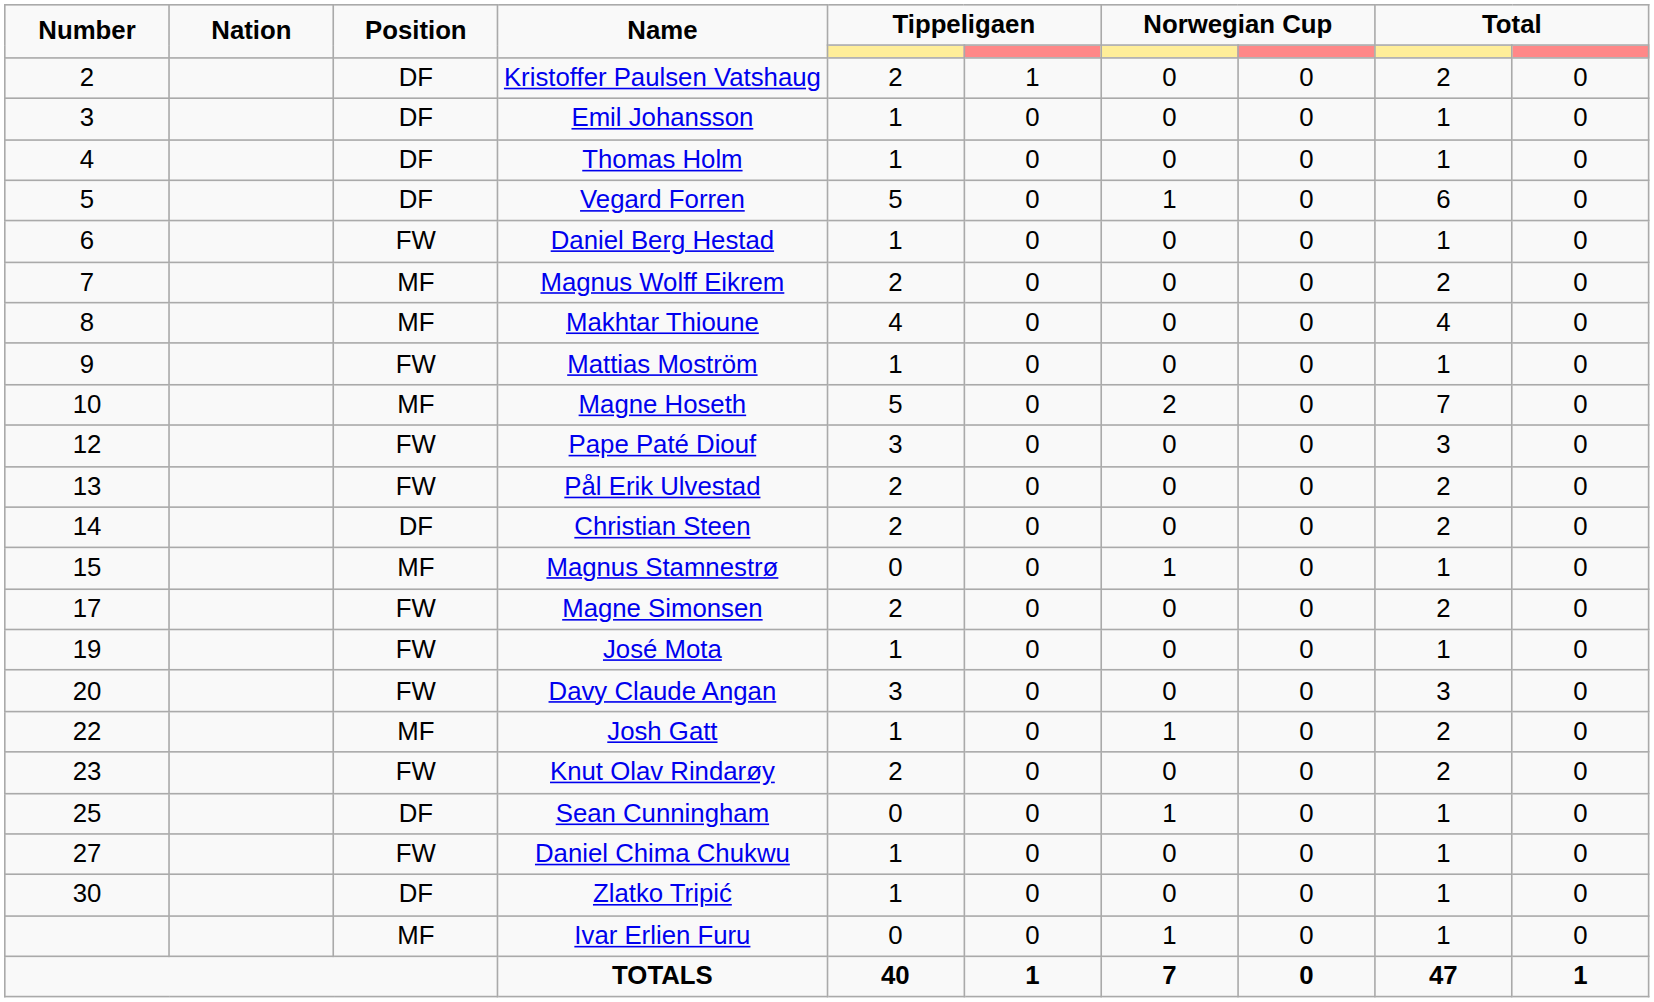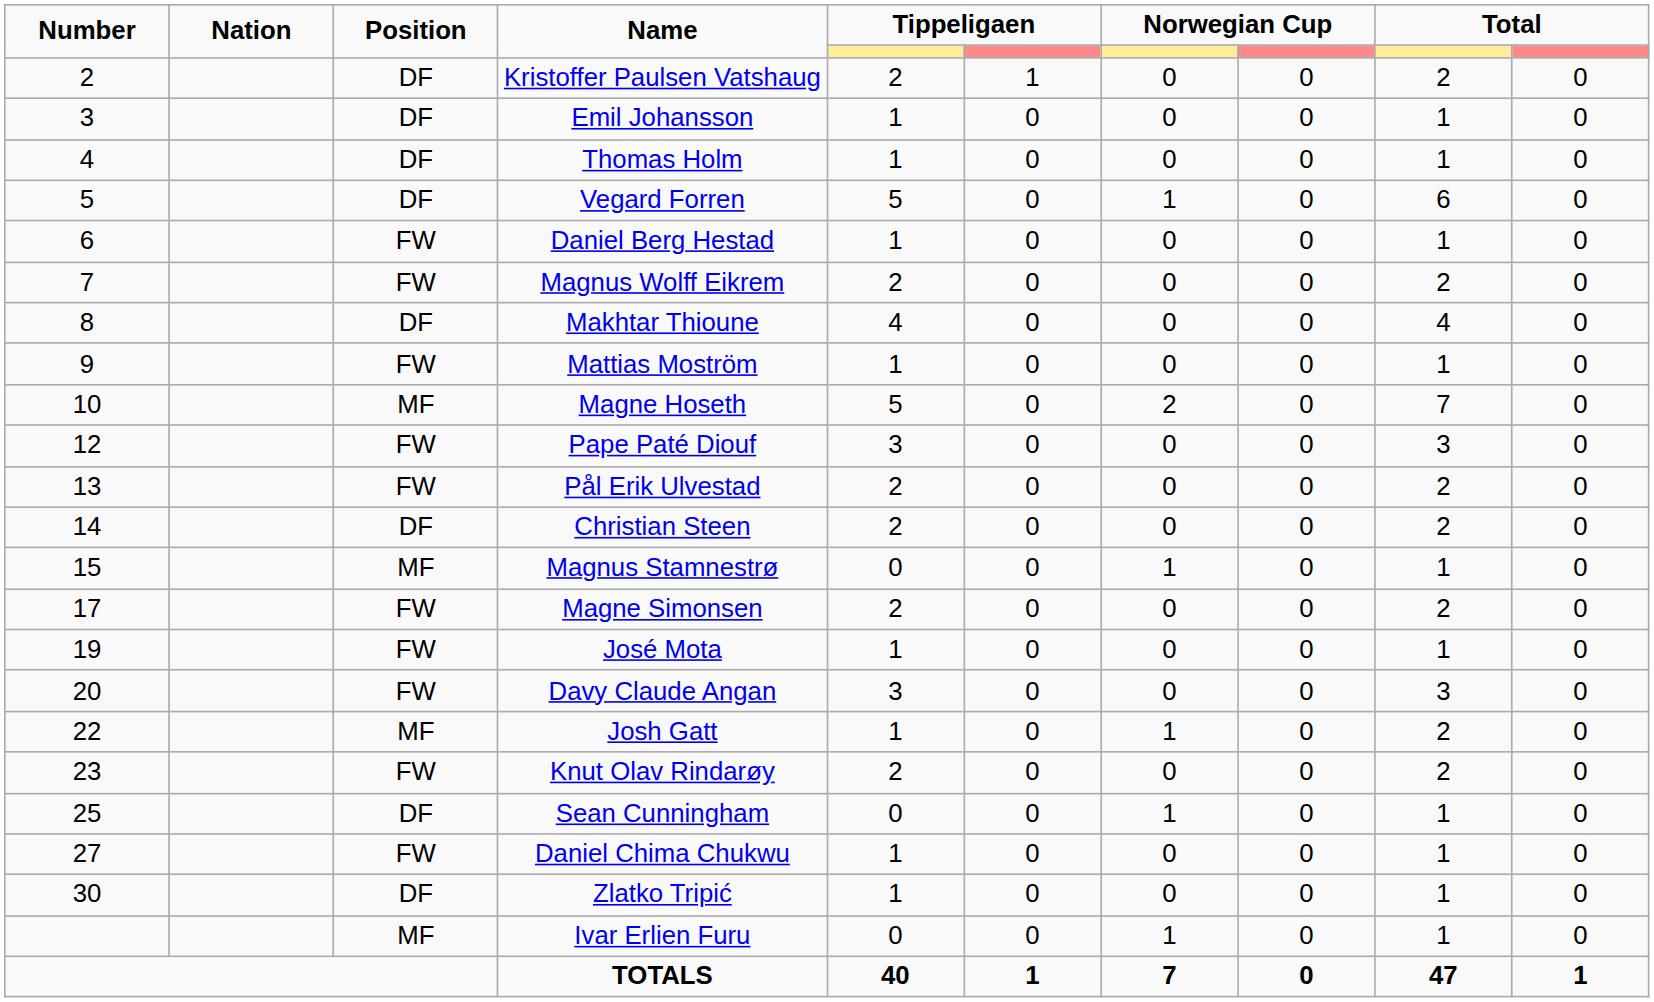 <table class="wikitable" style="font-size: 100%; text-align: center;">
 <tr>
 <td rowspan="2" width="10%" align="center"><strong>Number</strong></td>
 <td rowspan="2" width="10%" align="center"><strong>Nation</strong></td>
 <td rowspan="2" width="10%" align="center"><strong>Position</strong></td>
 <td rowspan="2" width="20%" align="center"><strong>Name</strong></td>
 <td colspan="2" align="center"><strong>Tippeligaen</strong></td>
 <td colspan="2" align="center"><strong>Norwegian Cup</strong></td>
 <td colspan="2" align="center"><strong>Total</strong></td>
 </tr>
 <tr>
 <th width=60 style="background: #FFEE99"></th>
 <th width=60 style="background: #FF8888"></th>
 <th width=60 style="background: #FFEE99"></th>
 <th width=60 style="background: #FF8888"></th>
 <th width=60 style="background: #FFEE99"></th>
 <th width=60 style="background: #FF8888"></th>
 </tr>
 <tr>
 <td>2</td>
 <td></td>
 <td>DF</td>
 <td><a href='#'>Kristoffer Paulsen Vatshaug</a></td>
 <td>2</td>
 <td>1</td>
 <td>0</td>
 <td>0</td>
 <td>2</td>
 <td>0</td>
 </tr>
 <tr>
 <td>3</td>
 <td></td>
 <td>DF</td>
 <td><a href='#'>Emil Johansson</a></td>
 <td>1</td>
 <td>0</td>
 <td>0</td>
 <td>0</td>
 <td>1</td>
 <td>0</td>
 </tr>
 <tr>
 <td>4</td>
 <td></td>
 <td>DF</td>
 <td><a href='#'>Thomas Holm</a></td>
 <td>1</td>
 <td>0</td>
 <td>0</td>
 <td>0</td>
 <td>1</td>
 <td>0</td>
 </tr>
 <tr>
 <td>5</td>
 <td></td>
 <td>DF</td>
 <td><a href='#'>Vegard Forren</a></td>
 <td>5</td>
 <td>0</td>
 <td>1</td>
 <td>0</td>
 <td>6</td>
 <td>0</td>
 </tr>
 <tr>
 <td>6</td>
 <td></td>
 <td>FW</td>
 <td><a href='#'>Daniel Berg Hestad</a></td>
 <td>1</td>
 <td>0</td>
 <td>0</td>
 <td>0</td>
 <td>1</td>
 <td>0</td>
 </tr>
 <tr>
 <td>7</td>
 <td></td>
-<td>MF</td>
+<td>FW</td>
 <td><a href='#'>Magnus Wolff Eikrem</a></td>
 <td>2</td>
 <td>0</td>
 <td>0</td>
 <td>0</td>
 <td>2</td>
 <td>0</td>
 </tr>
 <tr>
 <td>8</td>
 <td></td>
-<td>MF</td>
+<td>DF</td>
 <td><a href='#'>Makhtar Thioune</a></td>
 <td>4</td>
 <td>0</td>
 <td>0</td>
 <td>0</td>
 <td>4</td>
 <td>0</td>
 </tr>
 <tr>
 <td>9</td>
 <td></td>
 <td>FW</td>
 <td><a href='#'>Mattias Moström</a></td>
 <td>1</td>
 <td>0</td>
 <td>0</td>
 <td>0</td>
 <td>1</td>
 <td>0</td>
 </tr>
 <tr>
 <td>10</td>
 <td></td>
 <td>MF</td>
 <td><a href='#'>Magne Hoseth</a></td>
 <td>5</td>
 <td>0</td>
 <td>2</td>
 <td>0</td>
 <td>7</td>
 <td>0</td>
 </tr>
 <tr>
 <td>12</td>
 <td></td>
 <td>FW</td>
 <td><a href='#'>Pape Paté Diouf</a></td>
 <td>3</td>
 <td>0</td>
 <td>0</td>
 <td>0</td>
 <td>3</td>
 <td>0</td>
 </tr>
 <tr>
 <td>13</td>
 <td></td>
 <td>FW</td>
 <td><a href='#'>Pål Erik Ulvestad</a></td>
 <td>2</td>
 <td>0</td>
 <td>0</td>
 <td>0</td>
 <td>2</td>
 <td>0</td>
 </tr>
 <tr>
 <td>14</td>
 <td></td>
 <td>DF</td>
 <td><a href='#'>Christian Steen</a></td>
 <td>2</td>
 <td>0</td>
 <td>0</td>
 <td>0</td>
 <td>2</td>
 <td>0</td>
 </tr>
 <tr>
 <td>15</td>
 <td></td>
 <td>MF</td>
 <td><a href='#'>Magnus Stamnestrø</a></td>
 <td>0</td>
 <td>0</td>
 <td>1</td>
 <td>0</td>
 <td>1</td>
 <td>0</td>
 </tr>
 <tr>
 <td>17</td>
 <td></td>
 <td>FW</td>
 <td><a href='#'>Magne Simonsen</a></td>
 <td>2</td>
 <td>0</td>
 <td>0</td>
 <td>0</td>
 <td>2</td>
 <td>0</td>
 </tr>
 <tr>
 <td>19</td>
 <td></td>
 <td>FW</td>
 <td><a href='#'>José Mota</a></td>
 <td>1</td>
 <td>0</td>
 <td>0</td>
 <td>0</td>
 <td>1</td>
 <td>0</td>
 </tr>
 <tr>
 <td>20</td>
 <td></td>
 <td>FW</td>
 <td><a href='#'>Davy Claude Angan</a></td>
 <td>3</td>
 <td>0</td>
 <td>0</td>
 <td>0</td>
 <td>3</td>
 <td>0</td>
 </tr>
 <tr>
 <td>22</td>
 <td></td>
 <td>MF</td>
 <td><a href='#'>Josh Gatt</a></td>
 <td>1</td>
 <td>0</td>
 <td>1</td>
 <td>0</td>
 <td>2</td>
 <td>0</td>
 </tr>
 <tr>
 <td>23</td>
 <td></td>
 <td>FW</td>
 <td><a href='#'>Knut Olav Rindarøy</a></td>
 <td>2</td>
 <td>0</td>
 <td>0</td>
 <td>0</td>
 <td>2</td>
 <td>0</td>
 </tr>
 <tr>
 <td>25</td>
 <td></td>
 <td>DF</td>
 <td><a href='#'>Sean Cunningham</a></td>
 <td>0</td>
 <td>0</td>
 <td>1</td>
 <td>0</td>
 <td>1</td>
 <td>0</td>
 </tr>
 <tr>
 <td>27</td>
 <td></td>
 <td>FW</td>
 <td><a href='#'>Daniel Chima Chukwu</a></td>
 <td>1</td>
 <td>0</td>
 <td>0</td>
 <td>0</td>
 <td>1</td>
 <td>0</td>
 </tr>
 <tr>
 <td>30</td>
 <td></td>
 <td>DF</td>
 <td><a href='#'>Zlatko Tripić</a></td>
 <td>1</td>
 <td>0</td>
 <td>0</td>
 <td>0</td>
 <td>1</td>
 <td>0</td>
 </tr>
 <tr>
 <td></td>
 <td></td>
 <td>MF</td>
 <td><a href='#'>Ivar Erlien Furu</a></td>
 <td>0</td>
 <td>0</td>
 <td>1</td>
 <td>0</td>
 <td>1</td>
 <td>0</td>
 </tr>
 <tr>
 <td colspan="3"></td>
 <td><strong>TOTALS</strong></td>
 <td><strong>40</strong></td>
 <td><strong>1</strong></td>
 <td><strong>7</strong></td>
 <td><strong>0</strong></td>
 <td><strong>47</strong></td>
 <td><strong>1</strong></td>
 </tr>
 </table>
